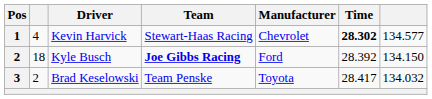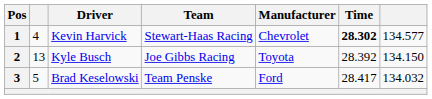 <table class="wikitable" style="font-size:95%">
 <tr>
 <th>Pos</th>
 <th></th>
 <th>Driver</th>
 <th>Team</th>
 <th>Manufacturer</th>
 <th>Time</th>
 <th></th>
 </tr>
 <tr>
 <th>1</th>
 <td>4</td>
 <td><a href='#'>Kevin Harvick</a></td>
 <td><a href='#'>Stewart-Haas Racing</a></td>
 <td><a href='#'>Chevrolet</a></td>
 <td><strong>28.302</strong></td>
 <td>134.577</td>
 </tr>
 <tr>
 <th>2</th>
-<td>18</td>
+<td>13</td>
 <td><a href='#'>Kyle Busch</a></td>
-<td><strong><a href='#'>Joe Gibbs Racing</a></strong></td>
-<td><a href='#'>Ford</a></td>
+<td><a href='#'>Joe Gibbs Racing</a></td>
+<td><a href='#'>Toyota</a></td>
 <td>28.392</td>
 <td>134.150</td>
 </tr>
 <tr>
 <th>3</th>
-<td>2</td>
+<td>5</td>
 <td><a href='#'>Brad Keselowski</a></td>
 <td><a href='#'>Team Penske</a></td>
-<td><a href='#'>Toyota</a></td>
+<td><a href='#'>Ford</a></td>
 <td>28.417</td>
 <td>134.032</td>
 </tr>
 <tr>
 <th colspan="7"></th>
 </tr>
 </table>
